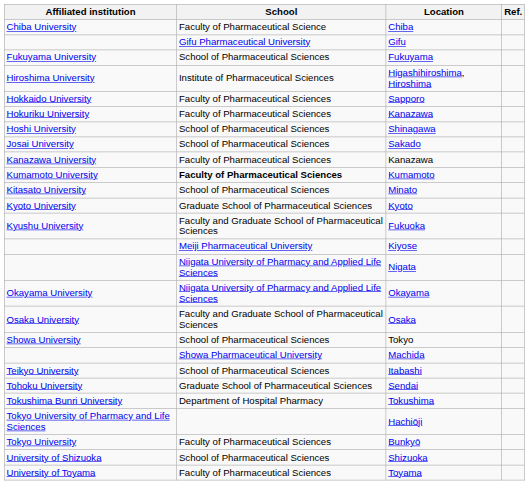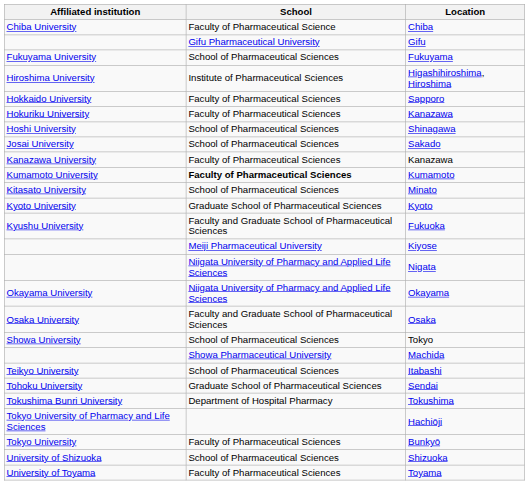 <table class="wikitable sortable">
 <tr>
 <th>Affiliated institution</th>
 <th>School</th>
 <th>Location</th>
-<th>Ref.</th>
 </tr>
 <tr>
 <td><a href='#'>Chiba University</a></td>
 <td>Faculty of Pharmaceutical Science</td>
 <td><a href='#'>Chiba</a></td>
-<td></td>
 </tr>
 <tr>
 <td></td>
 <td><a href='#'>Gifu Pharmaceutical University</a></td>
 <td><a href='#'>Gifu</a></td>
-<td></td>
 </tr>
 <tr>
 <td><a href='#'>Fukuyama University</a></td>
 <td>School of Pharmaceutical Sciences</td>
 <td><a href='#'>Fukuyama</a></td>
-<td></td>
 </tr>
 <tr>
 <td><a href='#'>Hiroshima University</a></td>
 <td>Institute of Pharmaceutical Sciences</td>
 <td><a href='#'>Higashihiroshima</a>, <a href='#'>Hiroshima</a></td>
-<td></td>
 </tr>
 <tr>
 <td><a href='#'>Hokkaido University</a></td>
 <td>Faculty of Pharmaceutical Sciences</td>
 <td><a href='#'>Sapporo</a></td>
-<td></td>
 </tr>
 <tr>
 <td><a href='#'>Hokuriku University</a></td>
 <td>Faculty of Pharmaceutical Sciences</td>
 <td><a href='#'>Kanazawa</a></td>
-<td></td>
 </tr>
 <tr>
 <td><a href='#'>Hoshi University</a></td>
 <td>School of Pharmaceutical Sciences</td>
 <td><a href='#'>Shinagawa</a></td>
-<td></td>
 </tr>
 <tr>
 <td><a href='#'>Josai University</a></td>
 <td>School of Pharmaceutical Sciences</td>
 <td><a href='#'>Sakado</a></td>
-<td></td>
 </tr>
 <tr>
 <td><a href='#'>Kanazawa University</a></td>
 <td>Faculty of Pharmaceutical Sciences</td>
 <td>Kanazawa</td>
-<td></td>
 </tr>
 <tr>
 <td><a href='#'>Kumamoto University</a></td>
 <td><strong>Faculty of Pharmaceutical Sciences</strong></td>
 <td><a href='#'>Kumamoto</a></td>
-<td></td>
 </tr>
 <tr>
 <td><a href='#'>Kitasato University</a></td>
 <td>School of Pharmaceutical Sciences</td>
 <td><a href='#'>Minato</a></td>
-<td></td>
 </tr>
 <tr>
 <td><a href='#'>Kyoto University</a></td>
 <td>Graduate School of Pharmaceutical Sciences</td>
 <td><a href='#'>Kyoto</a></td>
-<td></td>
 </tr>
 <tr>
 <td><a href='#'>Kyushu University</a></td>
 <td>Faculty and Graduate School of Pharmaceutical Sciences</td>
 <td><a href='#'>Fukuoka</a></td>
-<td></td>
 </tr>
 <tr>
 <td></td>
 <td><a href='#'>Meiji Pharmaceutical University</a></td>
 <td><a href='#'>Kiyose</a></td>
-<td></td>
 </tr>
 <tr>
 <td></td>
 <td><a href='#'>Niigata University of Pharmacy and Applied Life Sciences</a></td>
 <td><a href='#'>Nigata</a></td>
-<td></td>
 </tr>
 <tr>
 <td><a href='#'>Okayama University</a></td>
 <td><a href='#'>Niigata University of Pharmacy and Applied Life Sciences</a></td>
 <td><a href='#'>Okayama</a></td>
-<td></td>
 </tr>
 <tr>
 <td><a href='#'>Osaka University</a></td>
 <td>Faculty and Graduate School of Pharmaceutical Sciences</td>
 <td><a href='#'>Osaka</a></td>
-<td></td>
 </tr>
 <tr>
 <td><a href='#'>Showa University</a></td>
 <td>School of Pharmaceutical Sciences</td>
 <td>Tokyo</td>
-<td></td>
 </tr>
 <tr>
 <td></td>
 <td><a href='#'>Showa Pharmaceutical University</a></td>
 <td><a href='#'>Machida</a></td>
-<td></td>
 </tr>
 <tr>
 <td><a href='#'>Teikyo University</a></td>
 <td>School of Pharmaceutical Sciences</td>
 <td><a href='#'>Itabashi</a></td>
-<td></td>
 </tr>
 <tr>
 <td><a href='#'>Tohoku University</a></td>
 <td>Graduate School of Pharmaceutical Sciences</td>
 <td><a href='#'>Sendai</a></td>
-<td></td>
 </tr>
 <tr>
 <td><a href='#'>Tokushima Bunri University</a></td>
 <td>Department of Hospital Pharmacy</td>
 <td><a href='#'>Tokushima</a></td>
-<td></td>
 </tr>
 <tr>
 <td><a href='#'>Tokyo University of Pharmacy and Life Sciences</a></td>
 <td></td>
 <td><a href='#'>Hachiōji</a></td>
-<td></td>
 </tr>
 <tr>
 <td><a href='#'>Tokyo University</a></td>
 <td>Faculty of Pharmaceutical Sciences</td>
 <td><a href='#'>Bunkyō</a></td>
-<td></td>
 </tr>
 <tr>
 <td><a href='#'>University of Shizuoka</a></td>
 <td>School of Pharmaceutical Sciences</td>
 <td><a href='#'>Shizuoka</a></td>
-<td></td>
 </tr>
 <tr>
 <td><a href='#'>University of Toyama</a></td>
 <td>Faculty of Pharmaceutical Sciences</td>
 <td><a href='#'>Toyama</a></td>
-<td></td>
 </tr>
 </table>
